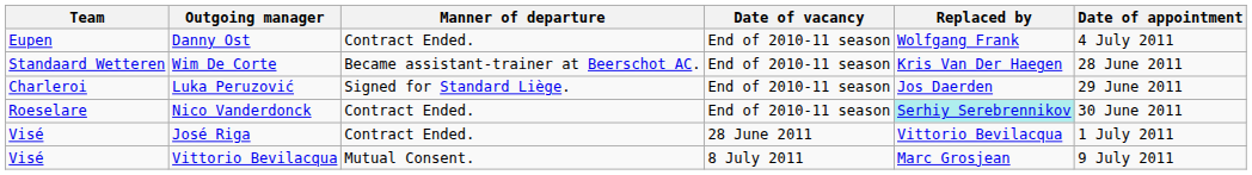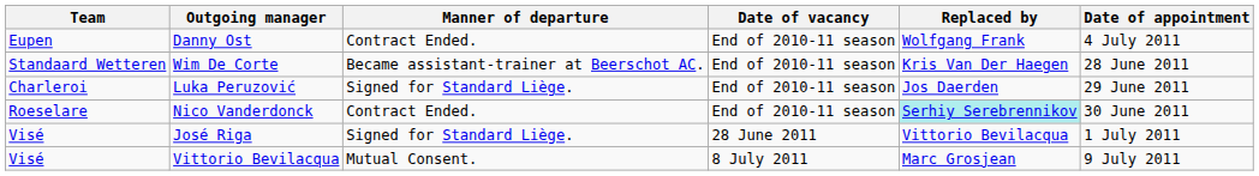 <table class="wikitable">
 <tr>
 <th>Team</th>
 <th>Outgoing manager</th>
 <th>Manner of departure</th>
 <th>Date of vacancy</th>
 <th>Replaced by</th>
 <th>Date of appointment</th>
 </tr>
 <tr>
 <td><a href='#'>Eupen</a></td>
 <td> <a href='#'>Danny Ost</a></td>
 <td>Contract Ended.</td>
 <td>End of 2010-11 season</td>
 <td> <a href='#'>Wolfgang Frank</a></td>
 <td>4 July 2011</td>
 </tr>
 <tr>
 <td><a href='#'>Standaard Wetteren</a></td>
 <td> <a href='#'>Wim De Corte</a></td>
 <td>Became assistant-trainer at  <a href='#'>Beerschot AC</a>.</td>
 <td>End of 2010-11 season </td>
 <td> <a href='#'>Kris Van Der Haegen</a></td>
 <td>28 June 2011 </td>
 </tr>
 <tr>
 <td><a href='#'>Charleroi</a></td>
 <td> <a href='#'>Luka Peruzović</a></td>
 <td>Signed for  <a href='#'>Standard Liège</a>.</td>
 <td>End of 2010-11 season</td>
 <td> <a href='#'>Jos Daerden</a></td>
 <td>29 June 2011 </td>
 </tr>
 <tr>
 <td><a href='#'>Roeselare</a></td>
 <td> <a href='#'>Nico Vanderdonck</a></td>
 <td>Contract Ended.</td>
 <td>End of 2010-11 season </td>
 <td style="background: paleturquoise;"> <a href='#'>Serhiy Serebrennikov</a></td>
 <td>30 June 2011 </td>
 </tr>
 <tr>
 <td><a href='#'>Visé</a></td>
 <td> <a href='#'>José Riga</a></td>
-<td>Contract Ended.</td>
+<td>Signed for  <a href='#'>Standard Liège</a>.</td>
 <td>28 June 2011 </td>
 <td> <a href='#'>Vittorio Bevilacqua</a></td>
 <td>1 July 2011 </td>
 </tr>
 <tr>
 <td><a href='#'>Visé</a></td>
 <td> <a href='#'>Vittorio Bevilacqua</a></td>
 <td>Mutual Consent.</td>
 <td>8 July 2011 </td>
 <td> <a href='#'>Marc Grosjean</a></td>
 <td>9 July 2011 </td>
 </tr>
 </table>
